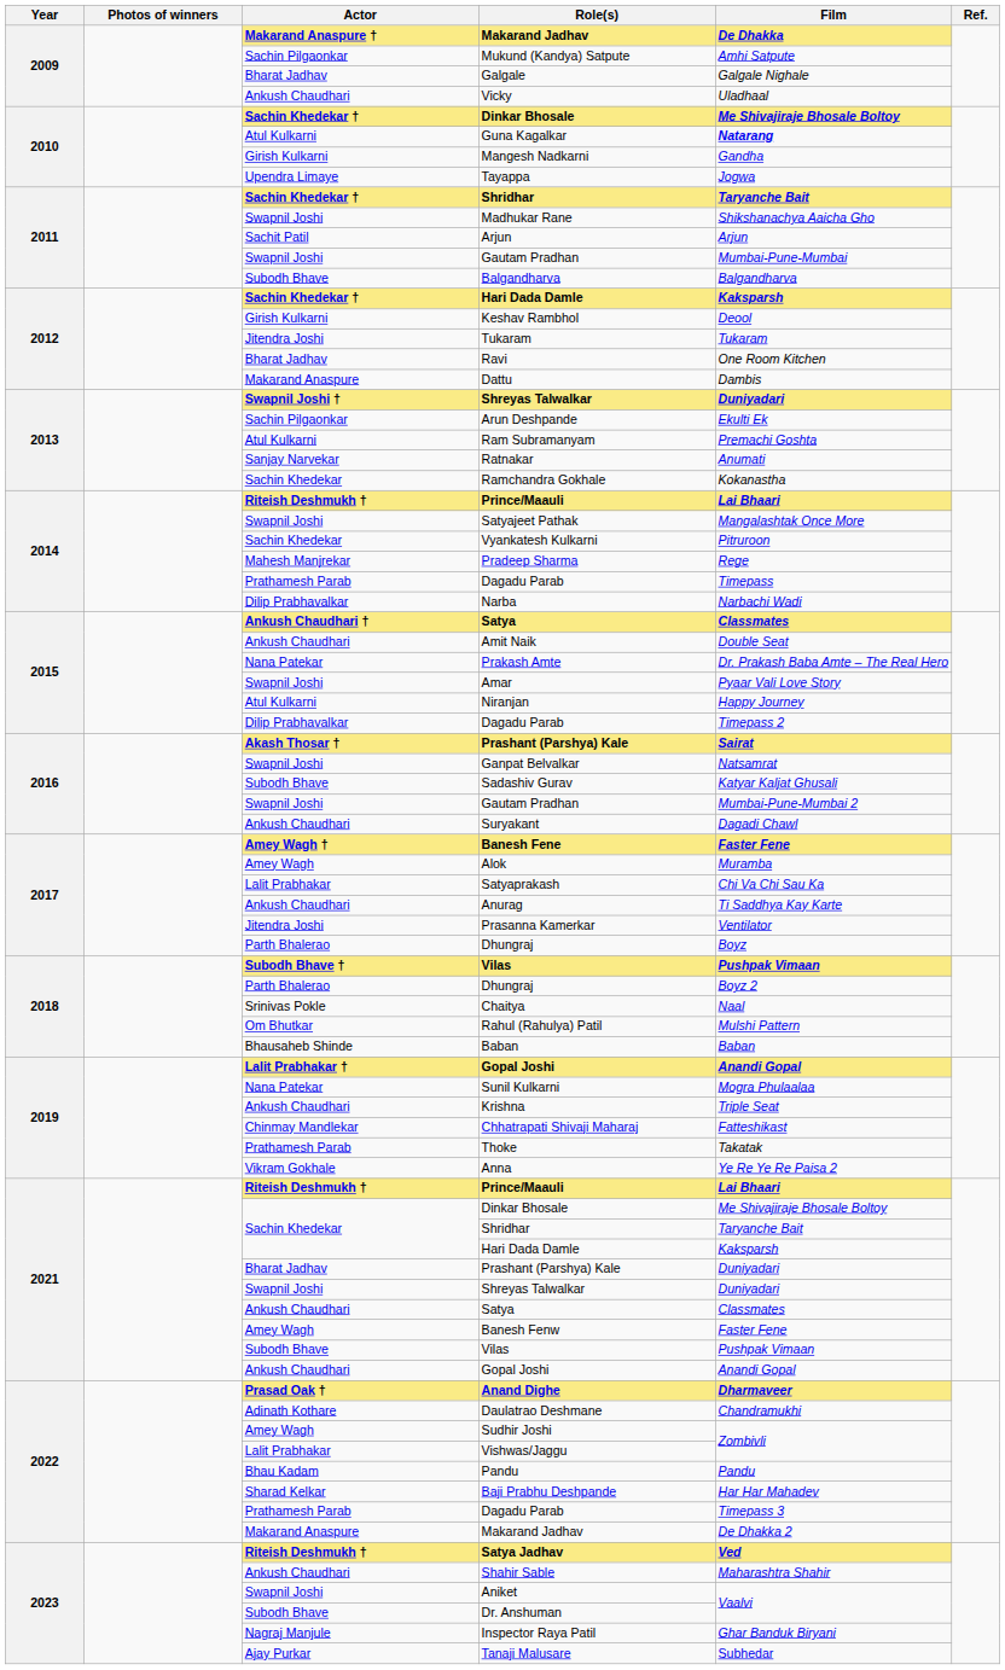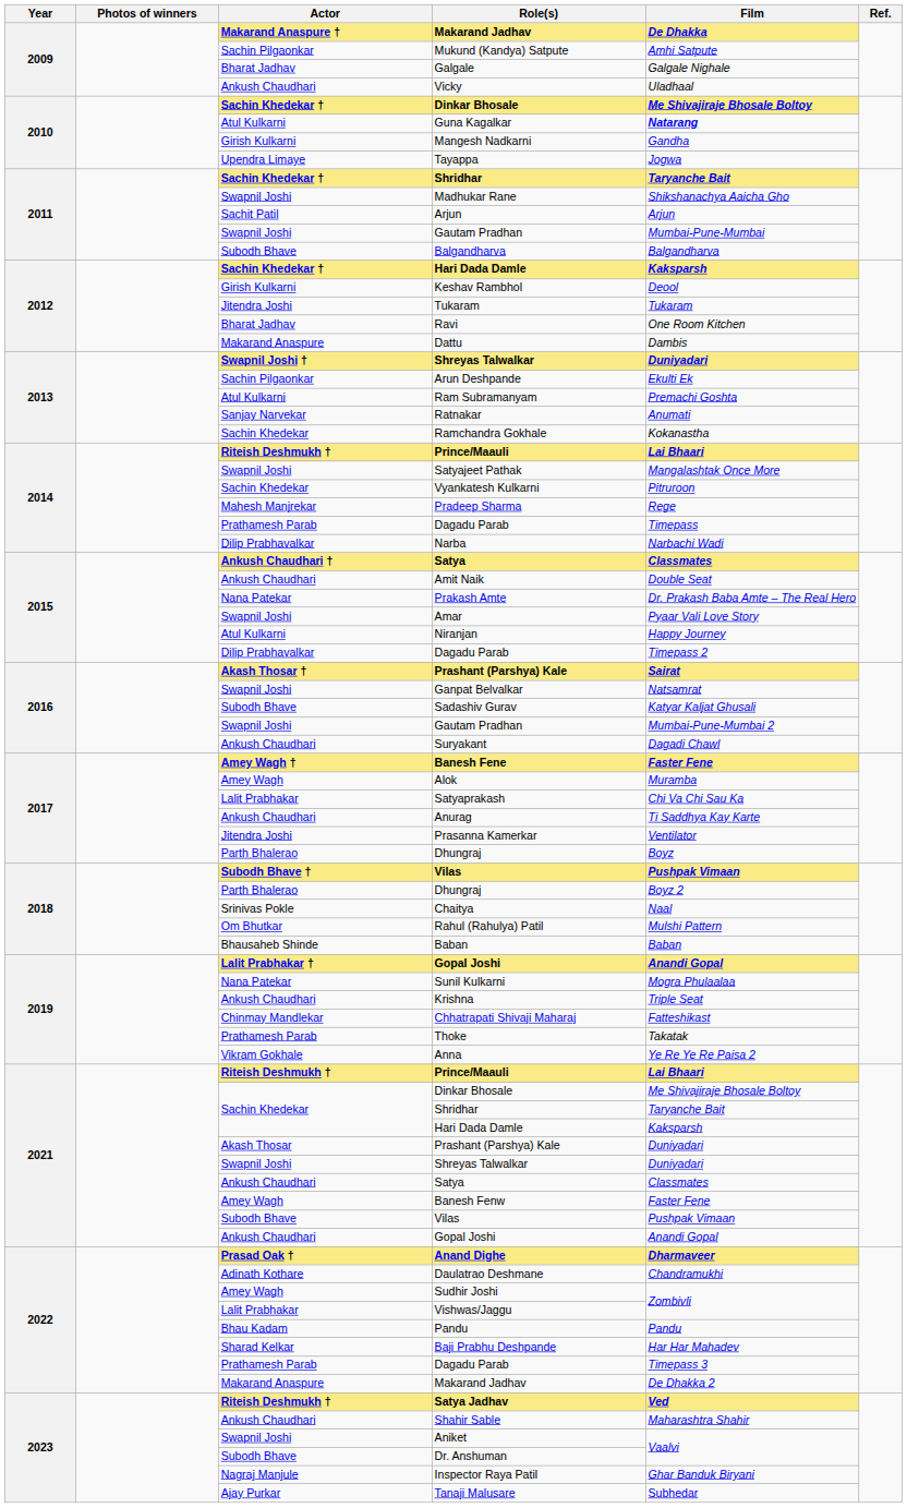 <table class="wikitable sortable" style="text-align:left;"rowspan="2">
 <tr>
 <th scope="col" style="width:5%; text-align:center;">Year</th>
 <th scope="col" style="width:10%;text-align:center;">Photos of winners</th>
 <th scope="col" style="width:15%;text-align:center;">Actor</th>
 <th scope="col" style="width:15%;text-align:center;">Role(s)</th>
 <th scope="col" style="width:15%;text-align:center;">Film</th>
 <th scope="col" style="width:3%;text-align:center;">Ref.</th>
 </tr>
 <tr>
 <th rowspan="4" scope="row" style="text-align:center">2009</th>
 <td rowspan="4" style="text-align:center"></td>
 <td style="background:#FAEB86;"><strong><a href='#'>Makarand Anaspure</a> †</strong></td>
 <td style="background:#FAEB86;"><strong> Makarand Jadhav</strong></td>
 <td style="background:#FAEB86;"><strong><em><a href='#'>De Dhakka</a></em></strong></td>
 <td rowspan="4"></td>
 </tr>
 <tr>
 <td><a href='#'>Sachin Pilgaonkar</a></td>
 <td>Mukund (Kandya) Satpute</td>
 <td><em><a href='#'>Amhi Satpute</a></em></td>
 </tr>
 <tr>
 <td><a href='#'>Bharat Jadhav</a></td>
 <td>Galgale</td>
 <td><em>Galgale Nighale</em></td>
 </tr>
 <tr>
 <td><a href='#'>Ankush Chaudhari</a></td>
 <td>Vicky</td>
 <td><em>Uladhaal</em></td>
 </tr>
 <tr>
 <th rowspan="4" scope="row" style="text-align:center">2010</th>
 <td rowspan="4" style="text-align:center"></td>
 <td style="background:#FAEB86;"><strong><a href='#'>Sachin Khedekar</a> †</strong></td>
 <td style="background:#FAEB86;"><strong> Dinkar Bhosale</strong></td>
 <td style="background:#FAEB86;"><strong><em><a href='#'>Me Shivajiraje Bhosale Boltoy</a></em></strong></td>
 <td rowspan="4"></td>
 </tr>
 <tr>
 <td><a href='#'>Atul Kulkarni</a></td>
 <td>Guna Kagalkar</td>
 <td><strong><em><a href='#'>Natarang</a></em></strong></td>
 </tr>
 <tr>
 <td><a href='#'>Girish Kulkarni</a></td>
 <td>Mangesh Nadkarni</td>
 <td><em><a href='#'>Gandha</a></em></td>
 </tr>
 <tr>
 <td><a href='#'>Upendra Limaye</a></td>
 <td>Tayappa</td>
 <td><em><a href='#'>Jogwa</a></em></td>
 </tr>
 <tr>
 <th rowspan="5" scope="row" style="text-align:center">2011</th>
 <td rowspan="5" style="text-align:center"></td>
 <td style="background:#FAEB86;"><strong><a href='#'>Sachin Khedekar</a> †</strong></td>
 <td style="background:#FAEB86;"><strong> Shridhar</strong></td>
 <td style="background:#FAEB86;"><strong><em><a href='#'>Taryanche Bait</a></em></strong></td>
 <td rowspan="5"></td>
 </tr>
 <tr>
 <td><a href='#'>Swapnil Joshi</a></td>
 <td>Madhukar Rane</td>
 <td><em><a href='#'>Shikshanachya Aaicha Gho</a></em></td>
 </tr>
 <tr>
 <td><a href='#'>Sachit Patil</a></td>
 <td>Arjun</td>
 <td><em><a href='#'>Arjun</a></em></td>
 </tr>
 <tr>
 <td><a href='#'>Swapnil Joshi</a></td>
 <td>Gautam Pradhan</td>
 <td><em><a href='#'>Mumbai-Pune-Mumbai</a></em></td>
 </tr>
 <tr>
 <td><a href='#'>Subodh Bhave</a></td>
 <td><a href='#'>Balgandharva</a></td>
 <td><em><a href='#'>Balgandharva</a></em></td>
 </tr>
 <tr>
 <th rowspan="5" scope="row" style="text-align:center">2012</th>
 <td rowspan="5" style="text-align:center"></td>
 <td style="background:#FAEB86;"><strong><a href='#'>Sachin Khedekar</a> †</strong></td>
 <td style="background:#FAEB86;"><strong> Hari Dada Damle</strong></td>
 <td style="background:#FAEB86;"><strong><em><a href='#'>Kaksparsh</a></em></strong></td>
 <td rowspan="5"></td>
 </tr>
 <tr>
 <td><a href='#'>Girish Kulkarni</a></td>
 <td>Keshav Rambhol</td>
 <td><em><a href='#'>Deool</a></em></td>
 </tr>
 <tr>
 <td><a href='#'>Jitendra Joshi</a></td>
 <td>Tukaram</td>
 <td><em><a href='#'>Tukaram</a></em></td>
 </tr>
 <tr>
 <td><a href='#'>Bharat Jadhav</a></td>
 <td>Ravi</td>
 <td><em>One Room Kitchen</em></td>
 </tr>
 <tr>
 <td><a href='#'>Makarand Anaspure</a></td>
 <td>Dattu</td>
 <td><em>Dambis</em></td>
 </tr>
 <tr>
 <th rowspan="5" scope="row" style="text-align:center">2013</th>
 <td rowspan="5" style="text-align:center"></td>
 <td style="background:#FAEB86;"><strong><a href='#'>Swapnil Joshi</a> †</strong></td>
 <td style="background:#FAEB86;"><strong> Shreyas Talwalkar</strong></td>
 <td style="background:#FAEB86;"><strong><em><a href='#'>Duniyadari</a></em></strong></td>
 <td rowspan="5"></td>
 </tr>
 <tr>
 <td><a href='#'>Sachin Pilgaonkar</a></td>
 <td>Arun Deshpande</td>
 <td><em><a href='#'>Ekulti Ek</a></em></td>
 </tr>
 <tr>
 <td><a href='#'>Atul Kulkarni</a></td>
 <td>Ram Subramanyam</td>
 <td><em><a href='#'>Premachi Goshta</a></em></td>
 </tr>
 <tr>
 <td><a href='#'>Sanjay Narvekar</a></td>
 <td>Ratnakar</td>
 <td><em><a href='#'>Anumati</a></em></td>
 </tr>
 <tr>
 <td><a href='#'>Sachin Khedekar</a></td>
 <td>Ramchandra Gokhale</td>
 <td><em>Kokanastha</em></td>
 </tr>
 <tr>
 <th rowspan="6" scope="row" style="text-align:center">2014</th>
 <td rowspan="6" style="text-align:center"></td>
 <td style="background:#FAEB86;"><strong><a href='#'>Riteish Deshmukh</a> †</strong></td>
 <td style="background:#FAEB86;"><strong> Prince/Maauli</strong></td>
 <td style="background:#FAEB86;"><strong><em><a href='#'>Lai Bhaari</a></em></strong></td>
 <td rowspan="6"></td>
 </tr>
 <tr>
 <td><a href='#'>Swapnil Joshi</a></td>
 <td>Satyajeet Pathak</td>
 <td><em><a href='#'>Mangalashtak Once More</a></em></td>
 </tr>
 <tr>
 <td><a href='#'>Sachin Khedekar</a></td>
 <td>Vyankatesh Kulkarni</td>
 <td><em><a href='#'>Pitruroon</a></em></td>
 </tr>
 <tr>
 <td><a href='#'>Mahesh Manjrekar</a></td>
 <td><a href='#'>Pradeep Sharma</a></td>
 <td><em><a href='#'>Rege</a></em></td>
 </tr>
 <tr>
 <td><a href='#'>Prathamesh Parab</a></td>
 <td>Dagadu Parab</td>
 <td><em><a href='#'>Timepass</a></em></td>
 </tr>
 <tr>
 <td><a href='#'>Dilip Prabhavalkar</a></td>
 <td>Narba</td>
 <td><em><a href='#'>Narbachi Wadi</a></em></td>
 </tr>
 <tr>
 <th rowspan="6" scope="row" style="text-align:center">2015</th>
 <td rowspan="6" style="text-align:center"></td>
 <td style="background:#FAEB86;"><strong><a href='#'>Ankush Chaudhari</a> †</strong></td>
 <td style="background:#FAEB86;"><strong> Satya</strong></td>
 <td style="background:#FAEB86;"><strong><em><a href='#'>Classmates</a></em></strong></td>
 <td rowspan="6"></td>
 </tr>
 <tr>
 <td><a href='#'>Ankush Chaudhari</a></td>
 <td>Amit Naik</td>
 <td><em><a href='#'>Double Seat</a></em></td>
 </tr>
 <tr>
 <td><a href='#'>Nana Patekar</a></td>
 <td><a href='#'>Prakash Amte</a></td>
 <td><em><a href='#'>Dr. Prakash Baba Amte – The Real Hero</a></em></td>
 </tr>
 <tr>
 <td><a href='#'>Swapnil Joshi</a></td>
 <td>Amar</td>
 <td><em><a href='#'>Pyaar Vali Love Story</a></em></td>
 </tr>
 <tr>
 <td><a href='#'>Atul Kulkarni</a></td>
 <td>Niranjan</td>
 <td><em><a href='#'>Happy Journey</a></em></td>
 </tr>
 <tr>
 <td><a href='#'>Dilip Prabhavalkar</a></td>
 <td>Dagadu Parab</td>
 <td><em><a href='#'>Timepass 2</a></em></td>
 </tr>
 <tr>
 <th rowspan="5" scope="row" style="text-align:center">2016</th>
 <td rowspan="5" style="text-align:center"></td>
 <td style="background:#FAEB86;"><strong><a href='#'>Akash Thosar</a> †</strong></td>
 <td style="background:#FAEB86;"><strong> Prashant (Parshya) Kale</strong></td>
 <td style="background:#FAEB86;"><strong><em><a href='#'>Sairat</a></em></strong></td>
 <td rowspan="5"></td>
 </tr>
 <tr>
 <td><a href='#'>Swapnil Joshi</a></td>
 <td>Ganpat Belvalkar</td>
 <td><em><a href='#'>Natsamrat</a></em></td>
 </tr>
 <tr>
 <td><a href='#'>Subodh Bhave</a></td>
 <td>Sadashiv Gurav</td>
 <td><em><a href='#'>Katyar Kaljat Ghusali</a></em></td>
 </tr>
 <tr>
 <td><a href='#'>Swapnil Joshi</a></td>
 <td>Gautam Pradhan</td>
 <td><em><a href='#'>Mumbai-Pune-Mumbai 2</a></em></td>
 </tr>
 <tr>
 <td><a href='#'>Ankush Chaudhari</a></td>
 <td>Suryakant</td>
 <td><em><a href='#'>Dagadi Chawl</a></em></td>
 </tr>
 <tr>
 <th rowspan="6" scope="row" style="text-align:center">2017</th>
 <td rowspan="6" style="text-align:center"></td>
 <td style="background:#FAEB86;"><strong><a href='#'>Amey Wagh</a> †</strong></td>
 <td style="background:#FAEB86;"><strong> Banesh Fene</strong></td>
 <td style="background:#FAEB86;"><strong><em><a href='#'>Faster Fene</a></em></strong></td>
 <td rowspan="6"></td>
 </tr>
 <tr>
 <td><a href='#'>Amey Wagh</a></td>
 <td>Alok</td>
 <td><em><a href='#'>Muramba</a></em></td>
 </tr>
 <tr>
 <td><a href='#'>Lalit Prabhakar</a></td>
 <td>Satyaprakash</td>
 <td><em><a href='#'>Chi Va Chi Sau Ka</a></em></td>
 </tr>
 <tr>
 <td><a href='#'>Ankush Chaudhari</a></td>
 <td>Anurag</td>
 <td><em><a href='#'>Ti Saddhya Kay Karte</a></em></td>
 </tr>
 <tr>
 <td><a href='#'>Jitendra Joshi</a></td>
 <td>Prasanna Kamerkar</td>
 <td><em><a href='#'>Ventilator</a></em></td>
 </tr>
 <tr>
 <td><a href='#'>Parth Bhalerao</a></td>
 <td>Dhungraj</td>
 <td><em><a href='#'>Boyz</a></em></td>
 </tr>
 <tr>
 <th rowspan="5" scope="row" style="text-align:center">2018</th>
 <td rowspan="5" style="text-align:center"></td>
 <td style="background:#FAEB86;"><strong><a href='#'>Subodh Bhave</a> †</strong></td>
 <td style="background:#FAEB86;"><strong> Vilas </strong></td>
 <td style="background:#FAEB86;"><strong><em><a href='#'>Pushpak Vimaan</a></em></strong></td>
 <td rowspan="5"></td>
 </tr>
 <tr>
 <td><a href='#'>Parth Bhalerao</a></td>
 <td>Dhungraj</td>
 <td><em><a href='#'>Boyz 2</a></em></td>
 </tr>
 <tr>
 <td>Srinivas Pokle</td>
 <td>Chaitya</td>
 <td><em><a href='#'>Naal</a></em></td>
 </tr>
 <tr>
 <td><a href='#'>Om Bhutkar</a></td>
 <td>Rahul (Rahulya) Patil</td>
 <td><em><a href='#'>Mulshi Pattern</a></em></td>
 </tr>
 <tr>
 <td>Bhausaheb Shinde</td>
 <td>Baban</td>
 <td><em><a href='#'>Baban</a></em></td>
 </tr>
 <tr>
 <th rowspan="6" scope="row" style="text-align:center">2019</th>
 <td rowspan="6" style="text-align:center"></td>
 <td style="background:#FAEB86;"><strong><a href='#'>Lalit Prabhakar</a> †</strong></td>
 <td style="background:#FAEB86;"><strong> Gopal Joshi</strong></td>
 <td style="background:#FAEB86;"><strong><em><a href='#'>Anandi Gopal</a></em></strong></td>
 <td rowspan="6"></td>
 </tr>
 <tr>
 <td><a href='#'>Nana Patekar</a></td>
 <td>Sunil Kulkarni</td>
 <td><em><a href='#'>Mogra Phulaalaa</a></em></td>
 </tr>
 <tr>
 <td><a href='#'>Ankush Chaudhari</a></td>
 <td>Krishna</td>
 <td><em><a href='#'>Triple Seat</a></em></td>
 </tr>
 <tr>
 <td><a href='#'>Chinmay Mandlekar</a></td>
 <td><a href='#'>Chhatrapati Shivaji Maharaj</a></td>
 <td><em><a href='#'>Fatteshikast</a></em></td>
 </tr>
 <tr>
 <td><a href='#'>Prathamesh Parab</a></td>
 <td>Thoke</td>
 <td><em>Takatak</em></td>
 </tr>
 <tr>
 <td><a href='#'>Vikram Gokhale</a></td>
 <td>Anna</td>
 <td><em><a href='#'>Ye Re Ye Re Paisa 2</a></em></td>
 </tr>
 <tr>
 <th rowspan="10" scope="row" style="text-align:center">2021</th>
 <td rowspan="10" style="text-align:center"></td>
 <td style="background:#FAEB86;"><strong><a href='#'>Riteish Deshmukh</a> †</strong></td>
 <td style="background:#FAEB86;"><strong> Prince/Maauli</strong></td>
 <td style="background:#FAEB86;"><strong><em><a href='#'>Lai Bhaari</a></em></strong></td>
 <td rowspan="10"></td>
 </tr>
 <tr>
 <td rowspan="3"><a href='#'>Sachin Khedekar</a></td>
 <td>Dinkar Bhosale</td>
 <td><em><a href='#'>Me Shivajiraje Bhosale Boltoy</a></em></td>
 </tr>
 <tr>
 <td>Shridhar</td>
 <td><em><a href='#'>Taryanche Bait</a></em></td>
 </tr>
 <tr>
 <td>Hari Dada Damle</td>
 <td><em><a href='#'>Kaksparsh</a></em></td>
 </tr>
 <tr>
-<td><a href='#'>Bharat Jadhav</a></td>
+<td><a href='#'>Akash Thosar</a></td>
 <td>Prashant (Parshya) Kale</td>
 <td><em><a href='#'>Duniyadari</a></em></td>
 </tr>
 <tr>
 <td><a href='#'>Swapnil Joshi</a></td>
 <td>Shreyas Talwalkar</td>
 <td><em><a href='#'>Duniyadari</a></em></td>
 </tr>
 <tr>
 <td><a href='#'>Ankush Chaudhari</a></td>
 <td>Satya</td>
 <td><em><a href='#'>Classmates</a></em></td>
 </tr>
 <tr>
 <td><a href='#'>Amey Wagh</a></td>
 <td>Banesh Fenw</td>
 <td><em><a href='#'>Faster Fene</a></em></td>
 </tr>
 <tr>
 <td><a href='#'>Subodh Bhave</a></td>
 <td>Vilas</td>
 <td><em><a href='#'>Pushpak Vimaan</a></em></td>
 </tr>
 <tr>
 <td><a href='#'>Ankush Chaudhari</a></td>
 <td>Gopal Joshi</td>
 <td><em><a href='#'>Anandi Gopal</a></em></td>
 </tr>
 <tr>
 <th rowspan="8" scope="row" style="text-align:center">2022</th>
 <td rowspan="8" style="text-align:center"></td>
 <td style="background:#FAEB86;"><strong><a href='#'>Prasad Oak</a> †</strong></td>
 <td style="background:#FAEB86;"><strong> <a href='#'>Anand Dighe</a></strong></td>
 <td style="background:#FAEB86;"><strong><em><a href='#'>Dharmaveer</a></em></strong></td>
 <td rowspan="8"></td>
 </tr>
 <tr>
 <td><a href='#'>Adinath Kothare</a></td>
 <td>Daulatrao Deshmane</td>
 <td><em><a href='#'>Chandramukhi</a></em></td>
 </tr>
 <tr>
 <td><a href='#'>Amey Wagh</a></td>
 <td>Sudhir Joshi</td>
 <td rowspan="2"><em><a href='#'>Zombivli</a></em></td>
 </tr>
 <tr>
 <td><a href='#'>Lalit Prabhakar</a></td>
 <td>Vishwas/Jaggu</td>
 </tr>
 <tr>
 <td><a href='#'>Bhau Kadam</a></td>
 <td>Pandu</td>
 <td><em><a href='#'>Pandu</a></em></td>
 </tr>
 <tr>
 <td><a href='#'>Sharad Kelkar</a></td>
 <td><a href='#'>Baji Prabhu Deshpande</a></td>
 <td><em><a href='#'>Har Har Mahadev</a></em></td>
 </tr>
 <tr>
 <td><a href='#'>Prathamesh Parab</a></td>
 <td>Dagadu Parab</td>
 <td><em><a href='#'>Timepass 3</a></em></td>
 </tr>
 <tr>
 <td><a href='#'>Makarand Anaspure</a></td>
 <td>Makarand Jadhav</td>
 <td><em><a href='#'>De Dhakka 2</a></em></td>
 </tr>
 <tr>
 <th rowspan="6">2023</th>
 <td rowspan="6" style="text-align:center"></td>
 <td style="background:#FAEB86;"><strong><a href='#'>Riteish Deshmukh</a> †</strong></td>
 <td style="background:#FAEB86;"><strong>Satya Jadhav</strong></td>
 <td style="background:#FAEB86;"><strong><em><a href='#'>Ved</a></em></strong></td>
 <td rowspan="6"></td>
 </tr>
 <tr>
 <td><a href='#'>Ankush Chaudhari</a></td>
 <td><a href='#'>Shahir Sable</a></td>
 <td><em><a href='#'>Maharashtra Shahir</a></em></td>
 </tr>
 <tr>
 <td><a href='#'>Swapnil Joshi</a></td>
 <td>Aniket</td>
 <td rowspan="2"><em><a href='#'>Vaalvi</a></em></td>
 </tr>
 <tr>
 <td><a href='#'>Subodh Bhave</a></td>
 <td>Dr. Anshuman</td>
 </tr>
 <tr>
 <td><a href='#'>Nagraj Manjule</a></td>
 <td>Inspector Raya Patil</td>
 <td><em><a href='#'>Ghar Banduk Biryani</a></em></td>
 </tr>
 <tr>
 <td><a href='#'>Ajay Purkar</a></td>
 <td><a href='#'>Tanaji Malusare</a></td>
 <td><a href='#'>Subhedar</a></td>
 </tr>
 </table>
